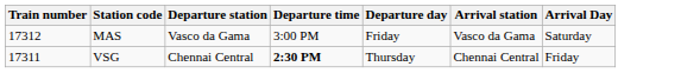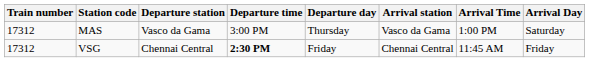 <table class="wikitable">
 <tr>
 <th>Train number</th>
 <th>Station code</th>
 <th>Departure station</th>
 <th>Departure time</th>
 <th>Departure day</th>
 <th>Arrival station</th>
+<th>Arrival Time</th>
 <th>Arrival Day</th>
 </tr>
 <tr>
 <td>17312</td>
 <td>MAS</td>
 <td>Vasco da Gama</td>
 <td>3:00 PM</td>
-<td>Friday</td>
+<td>Thursday</td>
 <td>Vasco da Gama</td>
+<td>1:00 PM</td>
 <td>Saturday</td>
 </tr>
 <tr>
-<td>17311</td>
+<td>17312</td>
 <td>VSG</td>
 <td>Chennai Central</td>
 <td><strong>2:30 PM</strong></td>
-<td>Thursday</td>
+<td>Friday</td>
 <td>Chennai Central</td>
+<td>11:45 AM</td>
 <td>Friday</td>
 </tr>
 </table>
